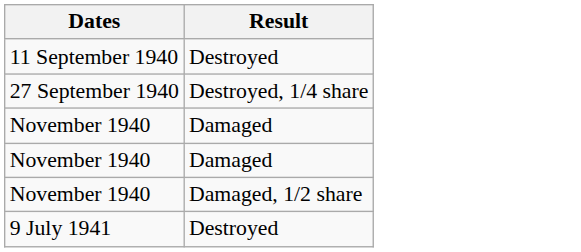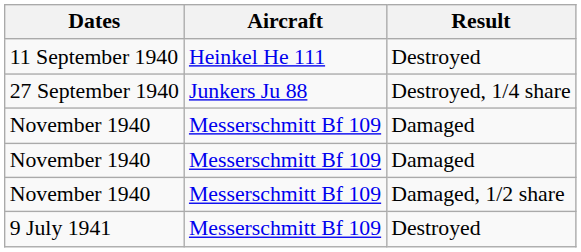 <table class="wikitable">
 <tr>
 <th>Dates</th>
+<th>Aircraft</th>
 <th>Result</th>
 </tr>
 <tr>
 <td>11 September 1940</td>
+<td><a href='#'>Heinkel He 111</a></td>
 <td>Destroyed</td>
 </tr>
 <tr>
 <td>27 September 1940</td>
+<td><a href='#'>Junkers Ju 88</a></td>
 <td>Destroyed, 1/4 share</td>
 </tr>
 <tr>
 <td>November 1940</td>
+<td><a href='#'>Messerschmitt Bf 109</a></td>
 <td>Damaged</td>
 </tr>
 <tr>
 <td>November 1940</td>
+<td><a href='#'>Messerschmitt Bf 109</a></td>
 <td>Damaged</td>
 </tr>
 <tr>
 <td>November 1940</td>
+<td><a href='#'>Messerschmitt Bf 109</a></td>
 <td>Damaged, 1/2 share</td>
 </tr>
 <tr>
 <td>9 July 1941</td>
+<td><a href='#'>Messerschmitt Bf 109</a></td>
 <td>Destroyed</td>
 </tr>
 </table>
